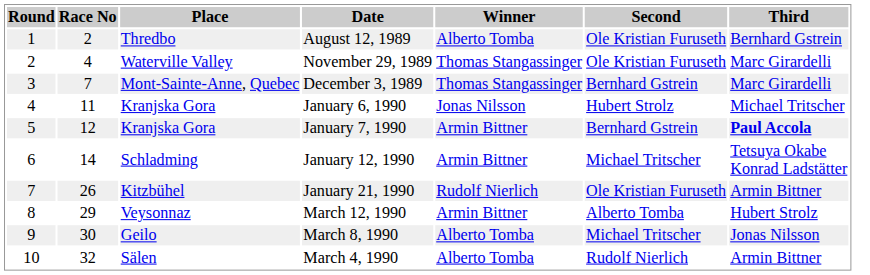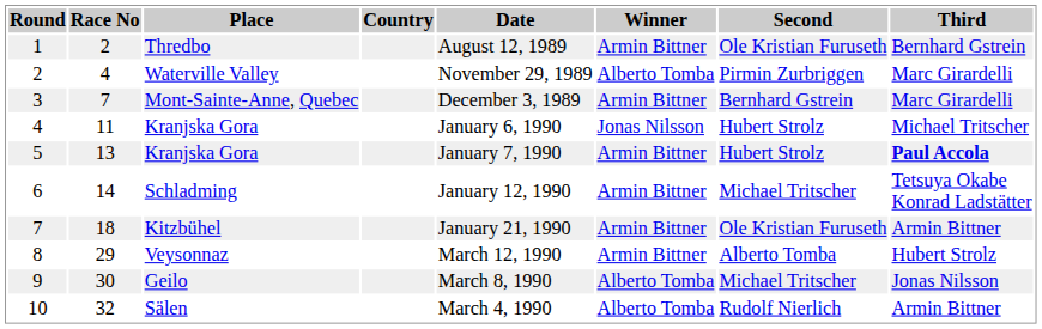 <table border="0" style="border: 1px solid #999; background-color:#FFFFFF; text-align:center">
 <tr align="center" bgcolor="#CCCCCC">
 <th>Round</th>
 <th>Race No</th>
 <th>Place</th>
+<th>Country</th>
 <th>Date</th>
 <th>Winner</th>
 <th>Second</th>
 <th>Third</th>
 </tr>
 <tr bgcolor="#EFEFEF">
 <td>1</td>
 <td>2</td>
 <td align="left"><a href='#'>Thredbo</a></td>
+<td align="left"></td>
 <td align="left">August 12, 1989</td>
-<td align="left"> <a href='#'>Alberto Tomba</a></td>
+<td align="left"> <a href='#'>Armin Bittner</a></td>
 <td align="left"> <a href='#'>Ole Kristian Furuseth</a></td>
 <td align="left"> <a href='#'>Bernhard Gstrein</a></td>
 </tr>
 <tr>
 <td>2</td>
 <td>4</td>
 <td align="left"><a href='#'>Waterville Valley</a></td>
+<td align="left"></td>
 <td align="left">November 29, 1989</td>
-<td align="left"> <a href='#'>Thomas Stangassinger</a></td>
-<td align="left"> <a href='#'>Ole Kristian Furuseth</a></td>
+<td align="left"> <a href='#'>Alberto Tomba</a></td>
+<td align="left"> <a href='#'>Pirmin Zurbriggen</a></td>
 <td align="left"> <a href='#'>Marc Girardelli</a></td>
 </tr>
 <tr bgcolor="#EFEFEF">
 <td>3</td>
 <td>7</td>
 <td align="left"><a href='#'>Mont-Sainte-Anne</a>, <a href='#'>Quebec</a></td>
+<td align="left"></td>
 <td align="left">December 3, 1989</td>
-<td align="left"> <a href='#'>Thomas Stangassinger</a></td>
+<td align="left"> <a href='#'>Armin Bittner</a></td>
 <td align="left"> <a href='#'>Bernhard Gstrein</a></td>
 <td align="left"> <a href='#'>Marc Girardelli</a></td>
 </tr>
 <tr>
 <td>4</td>
 <td>11</td>
 <td align="left"><a href='#'>Kranjska Gora</a></td>
+<td align="left"></td>
 <td align="left">January 6, 1990</td>
 <td align="left"> <a href='#'>Jonas Nilsson</a></td>
 <td align="left"> <a href='#'>Hubert Strolz</a></td>
 <td align="left"> <a href='#'>Michael Tritscher</a></td>
 </tr>
 <tr bgcolor="#EFEFEF">
 <td>5</td>
-<td>12</td>
+<td>13</td>
 <td align="left"><a href='#'>Kranjska Gora</a></td>
+<td align="left"></td>
 <td align="left">January 7, 1990</td>
 <td align="left"> <a href='#'>Armin Bittner</a></td>
-<td align="left"> <a href='#'>Bernhard Gstrein</a></td>
+<td align="left"> <a href='#'>Hubert Strolz</a></td>
 <td align="left"><strong> <a href='#'>Paul Accola</a></strong></td>
 </tr>
 <tr>
 <td>6</td>
 <td>14</td>
 <td align="left"><a href='#'>Schladming</a></td>
+<td align="left"></td>
 <td align="left">January 12, 1990</td>
 <td align="left"> <a href='#'>Armin Bittner</a></td>
 <td align="left"> <a href='#'>Michael Tritscher</a></td>
 <td align="left"> <a href='#'>Tetsuya Okabe</a><br> <a href='#'>Konrad Ladstätter</a></td>
 </tr>
 <tr bgcolor="#EFEFEF">
 <td>7</td>
-<td>26</td>
+<td>18</td>
 <td align="left"><a href='#'>Kitzbühel</a></td>
+<td align="left"></td>
 <td align="left">January 21, 1990</td>
-<td align="left"> <a href='#'>Rudolf Nierlich</a></td>
+<td align="left"> <a href='#'>Armin Bittner</a></td>
 <td align="left"> <a href='#'>Ole Kristian Furuseth</a></td>
 <td align="left"> <a href='#'>Armin Bittner</a></td>
 </tr>
 <tr>
 <td>8</td>
 <td>29</td>
 <td align="left"><a href='#'>Veysonnaz</a></td>
+<td align="left"></td>
 <td align="left">March 12, 1990</td>
 <td align="left"> <a href='#'>Armin Bittner</a></td>
 <td align="left"> <a href='#'>Alberto Tomba</a></td>
 <td align="left"> <a href='#'>Hubert Strolz</a></td>
 </tr>
 <tr bgcolor="#EFEFEF">
 <td>9</td>
 <td>30</td>
 <td align="left"><a href='#'>Geilo</a></td>
+<td align="left"></td>
 <td align="left">March 8, 1990</td>
 <td align="left"> <a href='#'>Alberto Tomba</a></td>
 <td align="left"> <a href='#'>Michael Tritscher</a></td>
 <td align="left"> <a href='#'>Jonas Nilsson</a></td>
 </tr>
 <tr>
 <td>10</td>
 <td>32</td>
 <td align="left"><a href='#'>Sälen</a></td>
+<td align="left"></td>
 <td align="left">March 4, 1990</td>
 <td align="left"> <a href='#'>Alberto Tomba</a></td>
 <td align="left"> <a href='#'>Rudolf Nierlich</a></td>
 <td align="left"> <a href='#'>Armin Bittner</a></td>
 </tr>
 </table>
